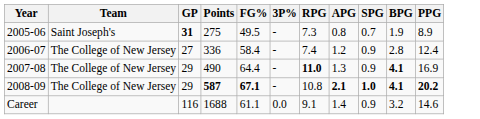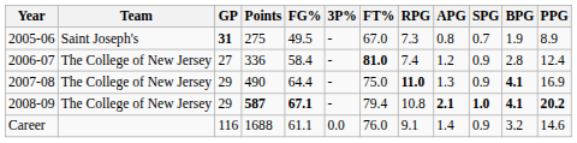 <table class="wikitable">
 <tr>
 <th>Year</th>
 <th>Team</th>
 <th>GP</th>
 <th>Points</th>
 <th>FG%</th>
 <th>3P%</th>
+<th>FT%</th>
 <th>RPG</th>
 <th>APG</th>
 <th>SPG</th>
 <th>BPG</th>
 <th>PPG</th>
 </tr>
 <tr>
 <td>2005-06</td>
 <td>Saint Joseph's</td>
 <td><strong>31</strong></td>
 <td>275</td>
 <td>49.5</td>
 <td>-</td>
+<td>67.0</td>
 <td>7.3</td>
 <td>0.8</td>
 <td>0.7</td>
 <td>1.9</td>
 <td>8.9</td>
 </tr>
 <tr>
 <td>2006-07</td>
 <td>The College of New Jersey</td>
 <td>27</td>
 <td>336</td>
 <td>58.4</td>
 <td>-</td>
+<td><strong>81.0</strong></td>
 <td>7.4</td>
 <td>1.2</td>
 <td>0.9</td>
 <td>2.8</td>
 <td>12.4</td>
 </tr>
 <tr>
 <td>2007-08</td>
 <td>The College of New Jersey</td>
 <td>29</td>
 <td>490</td>
 <td>64.4</td>
 <td>-</td>
+<td>75.0</td>
 <td><strong>11.0</strong></td>
 <td>1.3</td>
 <td>0.9</td>
 <td><strong>4.1</strong></td>
 <td>16.9</td>
 </tr>
 <tr>
 <td>2008-09</td>
 <td>The College of New Jersey</td>
 <td>29</td>
 <td><strong>587</strong></td>
 <td><strong>67.1</strong></td>
 <td>-</td>
+<td>79.4</td>
 <td>10.8</td>
 <td><strong>2.1</strong></td>
 <td><strong>1.0</strong></td>
 <td><strong>4.1</strong></td>
 <td><strong>20.2</strong></td>
 </tr>
 <tr>
 <td>Career</td>
 <td></td>
 <td>116</td>
 <td>1688</td>
 <td>61.1</td>
 <td>0.0</td>
+<td>76.0</td>
 <td>9.1</td>
 <td>1.4</td>
 <td>0.9</td>
 <td>3.2</td>
 <td>14.6</td>
 </tr>
 </table>
